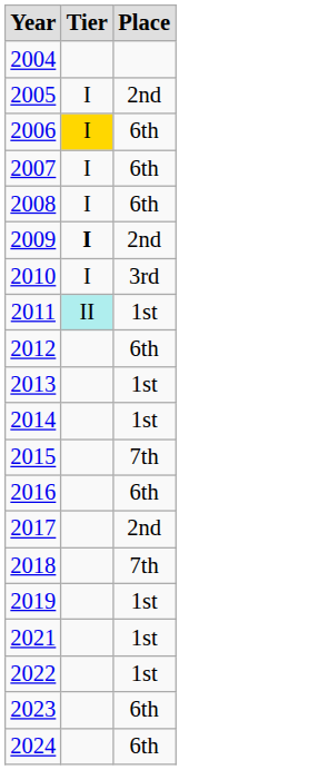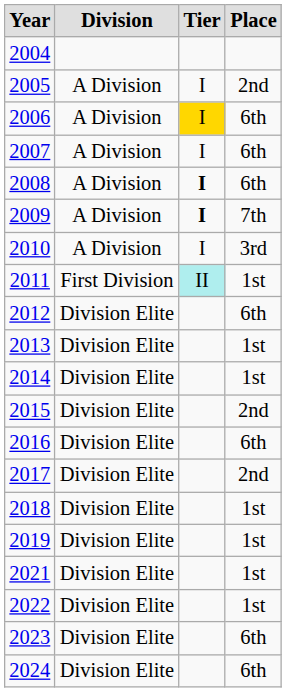 <table class="wikitable">
 <tr style="text-align:center; background:#dfdfdf;">
 <td><strong>Year</strong></td>
+<td><strong>Division</strong></td>
 <td><strong>Tier</strong></td>
 <td><strong>Place</strong></td>
 </tr>
 <tr style="text-align:center;">
 <td><a href='#'>2004</a></td>
 <td></td>
 <td></td>
+<td></td>
 </tr>
 <tr style="text-align:center;">
 <td><a href='#'>2005</a></td>
+<td>A Division</td>
 <td>I</td>
 <td>2nd</td>
 </tr>
 <tr style="text-align:center;">
 <td><a href='#'>2006</a></td>
+<td>A Division</td>
 <td style="background: gold;">I</td>
 <td>6th</td>
 </tr>
 <tr style="text-align:center;">
 <td><a href='#'>2007</a></td>
+<td>A Division</td>
 <td>I</td>
 <td>6th</td>
 </tr>
 <tr style="text-align:center;">
 <td><a href='#'>2008</a></td>
-<td>I</td>
+<td>A Division</td>
+<td><strong>I</strong></td>
 <td>6th</td>
 </tr>
 <tr style="text-align:center;">
 <td><a href='#'>2009</a></td>
+<td>A Division</td>
 <td><strong>I</strong></td>
-<td>2nd</td>
+<td>7th</td>
 </tr>
 <tr style="text-align:center;">
 <td><a href='#'>2010</a></td>
+<td>A Division</td>
 <td>I</td>
 <td>3rd</td>
 </tr>
 <tr style="text-align:center;">
 <td><a href='#'>2011</a></td>
+<td>First Division</td>
 <td style="background: paleturquoise;">II</td>
 <td>1st</td>
 </tr>
 <tr style="text-align:center;">
 <td><a href='#'>2012</a></td>
+<td>Division Elite</td>
 <td></td>
 <td>6th</td>
 </tr>
 <tr style="text-align:center;">
 <td><a href='#'>2013</a></td>
+<td>Division Elite</td>
 <td></td>
 <td>1st</td>
 </tr>
 <tr style="text-align:center;">
 <td><a href='#'>2014</a></td>
+<td>Division Elite</td>
 <td></td>
 <td>1st</td>
 </tr>
 <tr style="text-align:center;">
 <td><a href='#'>2015</a></td>
+<td>Division Elite</td>
 <td></td>
-<td>7th</td>
+<td>2nd</td>
 </tr>
 <tr style="text-align:center;">
 <td><a href='#'>2016</a></td>
+<td>Division Elite</td>
 <td></td>
 <td>6th</td>
 </tr>
 <tr style="text-align:center;">
 <td><a href='#'>2017</a></td>
+<td>Division Elite</td>
 <td></td>
 <td>2nd</td>
 </tr>
 <tr style="text-align:center;">
 <td><a href='#'>2018</a></td>
+<td>Division Elite</td>
 <td></td>
-<td>7th</td>
+<td>1st</td>
 </tr>
 <tr style="text-align:center;">
 <td><a href='#'>2019</a></td>
+<td>Division Elite</td>
 <td></td>
 <td>1st</td>
 </tr>
 <tr style="text-align:center;">
 <td><a href='#'>2021</a></td>
+<td>Division Elite</td>
 <td></td>
 <td>1st</td>
 </tr>
 <tr style="text-align:center;">
 <td><a href='#'>2022</a></td>
+<td>Division Elite</td>
 <td></td>
 <td>1st</td>
 </tr>
 <tr style="text-align:center;">
 <td><a href='#'>2023</a></td>
+<td>Division Elite</td>
 <td></td>
 <td>6th</td>
 </tr>
 <tr style="text-align:center;">
 <td><a href='#'>2024</a></td>
+<td>Division Elite</td>
 <td></td>
 <td>6th</td>
 </tr>
 </table>
